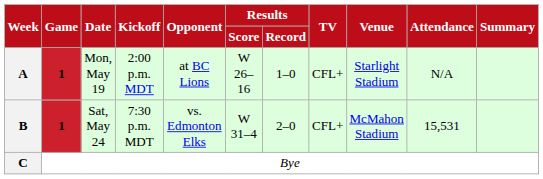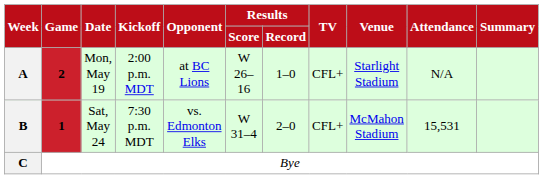 <table class="wikitable" style="font-size: 95%;">
 <tr>
 <th style="background:#BD0D18;color:#FFFFFF;" rowspan=2>Week</th>
 <th style="background:#BD0D18;color:#FFFFFF;" rowspan=2>Game</th>
 <th style="background:#BD0D18;color:#FFFFFF;" rowspan=2>Date</th>
 <th style="background:#BD0D18;color:#FFFFFF;" rowspan=2>Kickoff</th>
 <th style="background:#BD0D18;color:#FFFFFF;" rowspan=2>Opponent</th>
 <th style="background:#BD0D18;color:#FFFFFF;" colspan=2>Results</th>
 <th style="background:#BD0D18;color:#FFFFFF;" rowspan=2>TV</th>
 <th style="background:#BD0D18;color:#FFFFFF;" rowspan=2>Venue</th>
 <th style="background:#BD0D18;color:#FFFFFF;" rowspan=2>Attendance</th>
 <th style="background:#BD0D18;color:#FFFFFF;" rowspan=2>Summary</th>
 </tr>
 <tr>
 <th style="background:#BD0D18;color:#FFFFFF;">Score</th>
 <th style="background:#BD0D18;color:#FFFFFF;">Record</th>
 </tr>
 <tr align="center" bgcolor="ddffdd">
 <th align="center"><strong>A</strong></th>
-<th style="text-align:center; background:#CC202C;"><span><strong>1</strong></span></th>
+<th style="text-align:center; background:#CC202C;"><span><strong>2</strong></span></th>
 <td align="center">Mon, May 19</td>
 <td align="center">2:00 p.m. <a href='#'>MDT</a></td>
 <td align="center">at <a href='#'>BC Lions</a></td>
 <td align="center">W 26–16</td>
 <td align="center">1–0</td>
 <td align="center">CFL+</td>
 <td align="center"><a href='#'>Starlight Stadium</a></td>
 <td align="center">N/A</td>
 <td align="center"></td>
 </tr>
 <tr align="center" bgcolor="ddffdd">
 <th align="center"><strong>B</strong></th>
 <th style="text-align:center; background:#CC202C;"><span><strong>1</strong></span></th>
 <td align="center">Sat, May 24</td>
 <td align="center">7:30 p.m. MDT</td>
 <td align="center">vs. <a href='#'>Edmonton Elks</a></td>
 <td align="center">W 31–4</td>
 <td align="center">2–0</td>
 <td align="center">CFL+</td>
 <td align="center"><a href='#'>McMahon Stadium</a></td>
 <td align="center">15,531</td>
 <td align="center"></td>
 </tr>
 <tr align="center"= bgcolor="#ffffff">
 <th align="center"><strong>C</strong></th>
 <td colspan=10 align="center" valign="middle"><em>Bye</em></td>
 </tr>
 </table>
